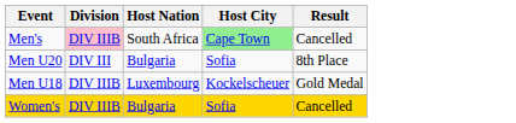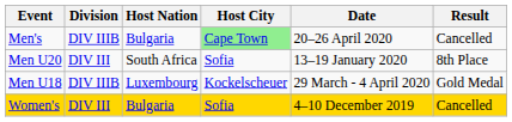 <table class="wikitable">
 <tr>
 <th>Event</th>
 <th>Division</th>
 <th>Host Nation</th>
 <th>Host City</th>
+<th>Date</th>
 <th>Result</th>
 </tr>
 <tr>
 <td><a href='#'>Men's</a></td>
-<td style="background: pink;"><a href='#'>DIV IIIB</a></td>
-<td> South Africa</td>
+<td><a href='#'>DIV IIIB</a></td>
+<td> <a href='#'>Bulgaria</a></td>
 <td style="background: lightgreen;"><a href='#'>Cape Town</a></td>
+<td>20–26 April 2020</td>
 <td>Cancelled</td>
 </tr>
 <tr>
 <td><a href='#'>Men U20</a></td>
 <td><a href='#'>DIV III</a></td>
-<td> <a href='#'>Bulgaria</a></td>
+<td> South Africa</td>
 <td><a href='#'>Sofia</a></td>
+<td>13–19 January 2020</td>
 <td>8th Place</td>
 </tr>
 <tr>
 <td><a href='#'>Men U18</a></td>
 <td><a href='#'>DIV IIIB</a></td>
 <td> <a href='#'>Luxembourg</a></td>
 <td><a href='#'>Kockelscheuer</a></td>
+<td>29 March - 4 April 2020</td>
 <td>Gold Medal</td>
 </tr>
 <tr bgcolor=ffd700>
 <td><a href='#'>Women's</a></td>
-<td><a href='#'>DIV IIIB</a></td>
+<td><a href='#'>DIV III</a></td>
 <td> <a href='#'>Bulgaria</a></td>
 <td><a href='#'>Sofia</a></td>
+<td>4–10 December 2019</td>
 <td>Cancelled</td>
 </tr>
 </table>
